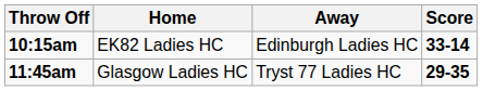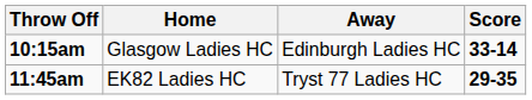 <table class="wikitable">
 <tr>
 <th><strong>Throw Off</strong></th>
 <th><strong>Home</strong></th>
 <th><strong>Away</strong></th>
 <th><strong>Score</strong></th>
 </tr>
 <tr>
 <td><strong>10:15am</strong></td>
-<td>EK82 Ladies HC</td>
+<td>Glasgow Ladies HC</td>
 <td>Edinburgh Ladies HC</td>
 <td><strong>33-14</strong></td>
 </tr>
 <tr>
 <td><strong>11:45am</strong></td>
-<td>Glasgow Ladies HC</td>
+<td>EK82 Ladies HC</td>
 <td>Tryst 77 Ladies HC</td>
 <td><strong>29-35</strong></td>
 </tr>
 </table>
